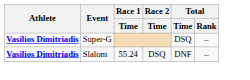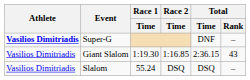 <table class="wikitable" style="font-size:90%">
 <tr>
 <th rowspan="2">Athlete</th>
 <th rowspan="2">Event</th>
 <th>Race 1</th>
 <th>Race 2</th>
 <th colspan="2">Total</th>
 </tr>
 <tr>
 <th>Time</th>
 <th>Time</th>
 <th>Time</th>
 <th>Rank</th>
 </tr>
 <tr>
 <td><strong><a href='#'>Vasilios Dimitriadis</a></strong></td>
 <td>Super-G</td>
 <td colspan="2" bgcolor="wheat"></td>
+<td align="center">DNF</td>
+<td align="center">–</td>
+</tr>
+<tr>
+<td><a href='#'>Vasilios Dimitriadis</a></td>
+<td>Giant Slalom</td>
+<td align="center">1:19.30</td>
+<td align="center">1:16.85</td>
+<td align="center">2:36.15</td>
+<td align="center">43</td>
+</tr>
+<tr>
+<td><a href='#'>Vasilios Dimitriadis</a></td>
+<td>Slalom</td>
+<td align="center">55.24</td>
+<td align="center">DSQ</td>
 <td align="center">DSQ</td>
 <td align="center">–</td>
 </tr>
-<tr>
-<td><strong><a href='#'>Vasilios Dimitriadis</a></strong></td>
-<td>Slalom</td>
-<td align="center">55.24</td>
-<td align="center">DSQ</td>
-<td align="center">DNF</td>
-<td align="center">–</td>
-</tr>
 </table>
